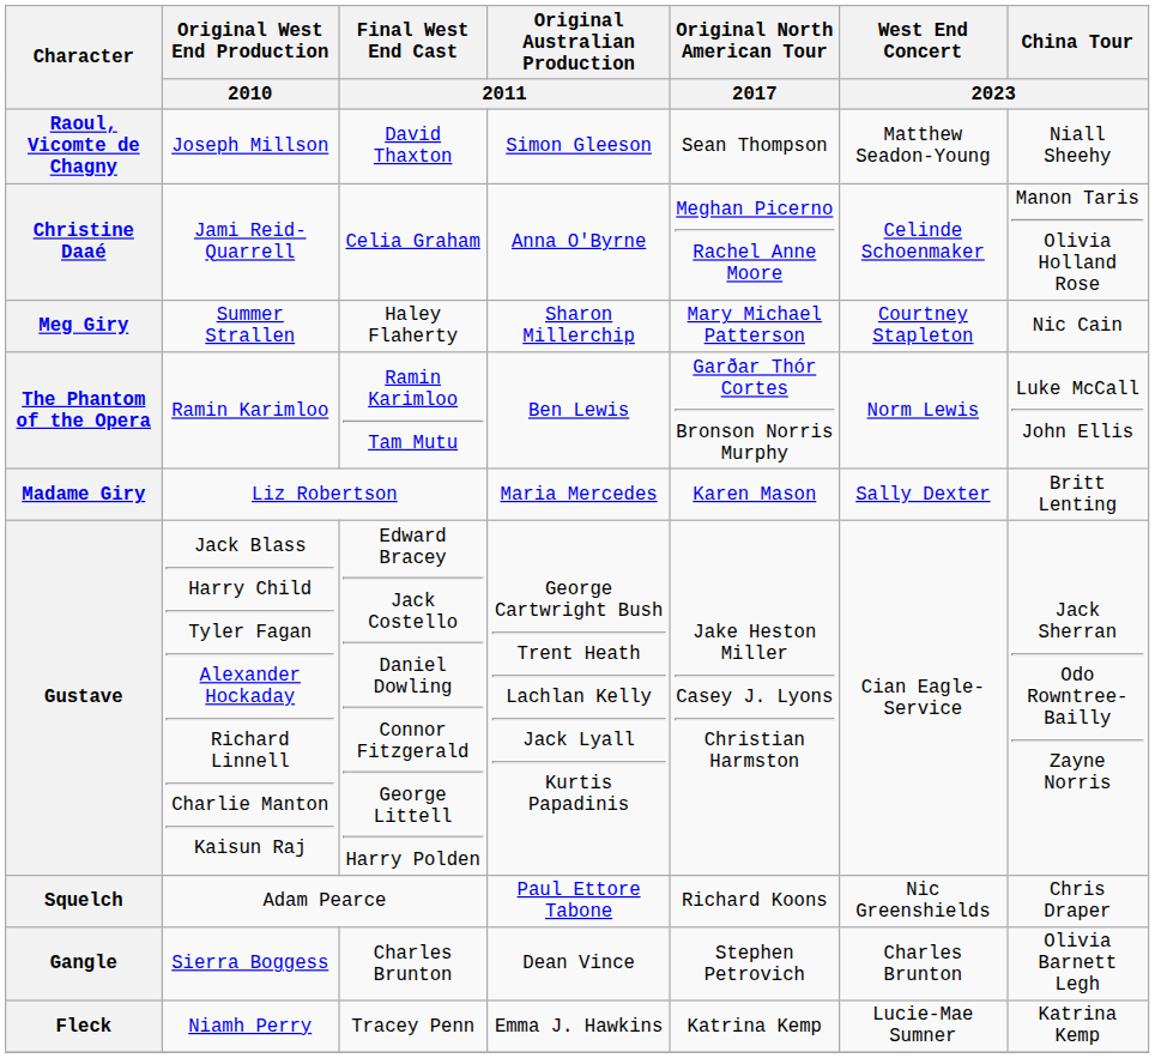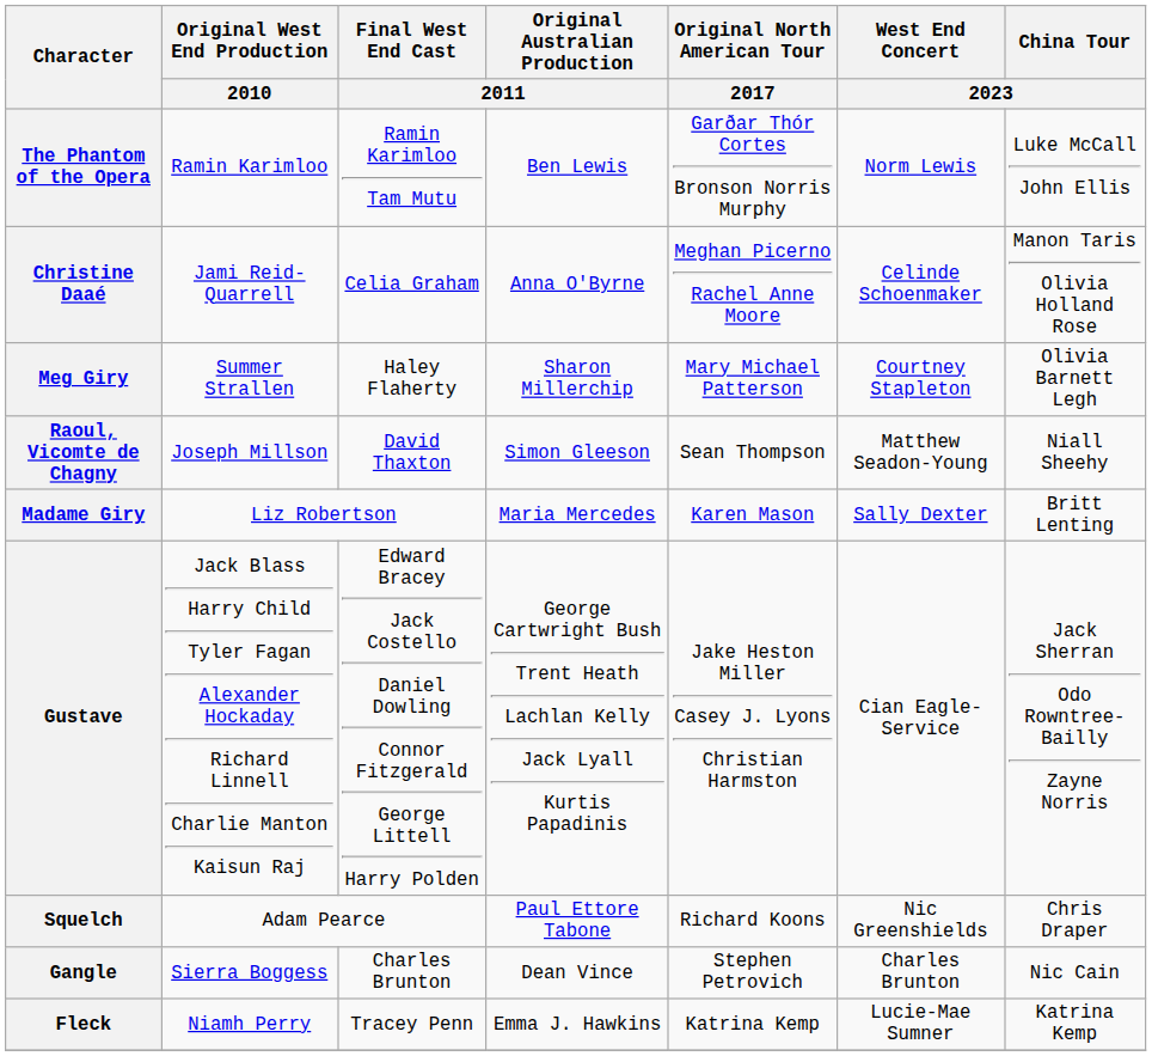 <table class="wikitable" width="90%">
 <tr>
 <th rowspan=2>Character</th>
 <th>Original West End Production</th>
 <th>Final West End Cast</th>
 <th>Original Australian Production</th>
 <th>Original North American Tour</th>
 <th>West End Concert</th>
 <th>China Tour</th>
 </tr>
 <tr>
 <th>2010</th>
 <th colspan=2>2011</th>
 <th>2017</th>
 <th colspan=2>2023</th>
 </tr>
 <tr>
-<th><a href='#'>Raoul, Vicomte de Chagny</a></th>
-<td align="center"><a href='#'>Joseph Millson</a></td>
-<td align="center"><a href='#'>David Thaxton</a></td>
-<td align="center"><a href='#'>Simon Gleeson</a></td>
-<td align="center">Sean Thompson</td>
-<td align="center">Matthew Seadon-Young</td>
-<td align="center">Niall Sheehy</td>
+<th><a href='#'>The Phantom of the Opera</a></th>
+<td align="center"><a href='#'>Ramin Karimloo</a></td>
+<td align="center"><a href='#'>Ramin Karimloo</a><hr><a href='#'>Tam Mutu</a></td>
+<td align="center"><a href='#'>Ben Lewis</a></td>
+<td align="center"><a href='#'>Garðar Thór Cortes</a><hr>Bronson Norris Murphy</td>
+<td align="center"><a href='#'>Norm Lewis</a></td>
+<td align="center">Luke McCall<hr>John Ellis</td>
 </tr>
 <tr>
 <th><a href='#'>Christine Daaé</a></th>
 <td align="center"><a href='#'>Jami Reid-Quarrell</a></td>
 <td align="center"><a href='#'>Celia Graham</a></td>
 <td align="center"><a href='#'>Anna O'Byrne</a></td>
 <td align="center"><a href='#'>Meghan Picerno</a><hr><a href='#'>Rachel Anne Moore</a></td>
 <td align="center"><a href='#'>Celinde Schoenmaker</a></td>
 <td align="center">Manon Taris<hr>Olivia Holland Rose</td>
 </tr>
 <tr>
 <th><a href='#'>Meg Giry</a></th>
 <td align="center"><a href='#'>Summer Strallen</a></td>
 <td align="center">Haley Flaherty</td>
 <td align="center"><a href='#'>Sharon Millerchip</a></td>
 <td align="center"><a href='#'>Mary Michael Patterson</a></td>
 <td align="center"><a href='#'>Courtney Stapleton</a></td>
-<td align="center">Nic Cain</td>
+<td align="center">Olivia Barnett Legh</td>
 </tr>
 <tr>
-<th><a href='#'>The Phantom of the Opera</a></th>
-<td align="center"><a href='#'>Ramin Karimloo</a></td>
-<td align="center"><a href='#'>Ramin Karimloo</a><hr><a href='#'>Tam Mutu</a></td>
-<td align="center"><a href='#'>Ben Lewis</a></td>
-<td align="center"><a href='#'>Garðar Thór Cortes</a><hr>Bronson Norris Murphy</td>
-<td align="center"><a href='#'>Norm Lewis</a></td>
-<td align="center">Luke McCall<hr>John Ellis</td>
+<th><a href='#'>Raoul, Vicomte de Chagny</a></th>
+<td align="center"><a href='#'>Joseph Millson</a></td>
+<td align="center"><a href='#'>David Thaxton</a></td>
+<td align="center"><a href='#'>Simon Gleeson</a></td>
+<td align="center">Sean Thompson</td>
+<td align="center">Matthew Seadon-Young</td>
+<td align="center">Niall Sheehy</td>
 </tr>
 <tr>
 <th><a href='#'>Madame Giry</a></th>
 <td colspan="2" align="center"><a href='#'>Liz Robertson</a></td>
 <td align="center"><a href='#'>Maria Mercedes</a></td>
 <td align="center"><a href='#'>Karen Mason</a></td>
 <td align="center"><a href='#'>Sally Dexter</a></td>
 <td align="center">Britt Lenting</td>
 </tr>
 <tr>
 <th>Gustave</th>
 <td align="center">Jack Blass<hr>Harry Child<hr>Tyler Fagan<hr><a href='#'>Alexander Hockaday</a><hr>Richard Linnell<hr>Charlie Manton<hr>Kaisun Raj</td>
 <td align="center">Edward Bracey<hr>Jack Costello<hr>Daniel Dowling<hr>Connor Fitzgerald<hr>George Littell<hr>Harry Polden</td>
 <td align="center">George Cartwright Bush<hr>Trent Heath<hr>Lachlan Kelly<hr>Jack Lyall <hr>Kurtis Papadinis</td>
 <td align="center">Jake Heston Miller<hr>Casey J. Lyons<hr>Christian Harmston</td>
 <td align="center">Cian Eagle-Service</td>
 <td align="center">Jack Sherran<hr>Odo Rowntree-Bailly<hr>Zayne Norris</td>
 </tr>
 <tr>
 <th>Squelch</th>
 <td colspan="2" align="center">Adam Pearce</td>
 <td align="center"><a href='#'>Paul Ettore Tabone</a></td>
 <td align="center">Richard Koons</td>
 <td align="center">Nic Greenshields</td>
 <td align="center">Chris Draper</td>
 </tr>
 <tr>
 <th>Gangle</th>
 <td align="center"><a href='#'>Sierra Boggess</a></td>
 <td align="center">Charles Brunton</td>
 <td align="center">Dean Vince</td>
 <td align="center">Stephen Petrovich</td>
 <td align="center">Charles Brunton</td>
-<td align="center">Olivia Barnett Legh</td>
+<td align="center">Nic Cain</td>
 </tr>
 <tr>
 <th>Fleck</th>
 <td align="center"><a href='#'>Niamh Perry</a></td>
 <td align="center">Tracey Penn</td>
 <td align="center">Emma J. Hawkins</td>
 <td align="center">Katrina Kemp</td>
 <td align="center">Lucie-Mae Sumner</td>
 <td align="center">Katrina Kemp</td>
 </tr>
 <tr>
 </tr>
 </table>
